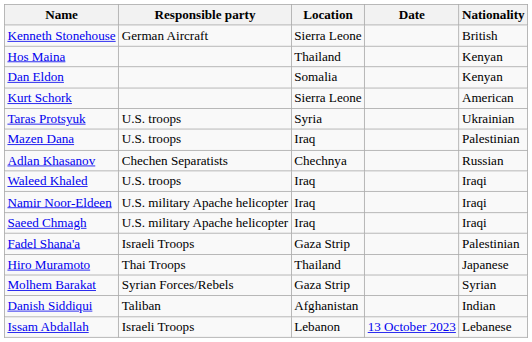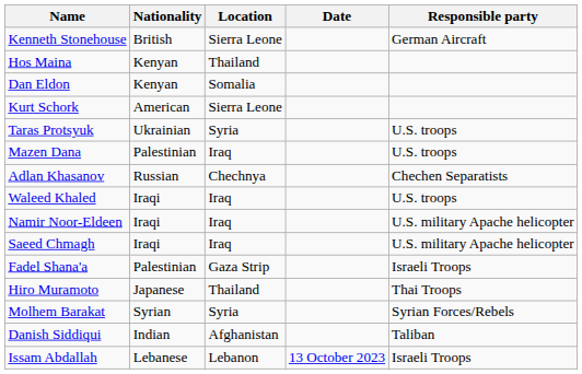 <table class="sortable wikitable">
 <tr>
 <th scope="col">Name</th>
-<th scope="col">Responsible party</th>
+<th scope="col">Nationality</th>
 <th scope="col">Location</th>
 <th scope="col">Date</th>
-<th scope="col">Nationality</th>
+<th scope="col">Responsible party</th>
 </tr>
 <tr>
 <td><a href='#'>Kenneth Stonehouse</a></td>
-<td>German Aircraft</td>
+<td>British</td>
 <td>Sierra Leone</td>
 <td><a href='#'></a></td>
-<td>British</td>
+<td>German Aircraft</td>
 </tr>
 <tr>
 <td><a href='#'>Hos Maina</a></td>
-<td></td>
+<td>Kenyan</td>
 <td>Thailand</td>
 <td><a href='#'></a></td>
-<td>Kenyan</td>
+<td></td>
 </tr>
 <tr>
 <td><a href='#'>Dan Eldon</a></td>
-<td></td>
+<td>Kenyan</td>
 <td>Somalia</td>
 <td><a href='#'></a></td>
-<td>Kenyan</td>
+<td></td>
 </tr>
 <tr>
 <td><a href='#'>Kurt Schork</a></td>
-<td></td>
+<td>American</td>
 <td>Sierra Leone</td>
 <td><a href='#'></a></td>
-<td>American</td>
+<td></td>
 </tr>
 <tr>
 <td><a href='#'>Taras Protsyuk</a></td>
-<td>U.S. troops</td>
+<td>Ukrainian</td>
 <td>Syria</td>
 <td><a href='#'></a></td>
-<td>Ukrainian</td>
+<td>U.S. troops</td>
 </tr>
 <tr>
 <td><a href='#'>Mazen Dana</a></td>
-<td>U.S. troops</td>
+<td>Palestinian</td>
 <td>Iraq</td>
 <td><a href='#'></a></td>
-<td>Palestinian</td>
+<td>U.S. troops</td>
 </tr>
 <tr>
 <td><a href='#'>Adlan Khasanov</a></td>
-<td>Chechen Separatists</td>
+<td>Russian</td>
 <td>Chechnya</td>
 <td><a href='#'></a></td>
-<td>Russian</td>
+<td>Chechen Separatists</td>
 </tr>
 <tr>
 <td><a href='#'>Waleed Khaled</a></td>
-<td>U.S. troops</td>
+<td>Iraqi</td>
 <td>Iraq</td>
 <td><a href='#'></a></td>
-<td>Iraqi</td>
+<td>U.S. troops</td>
 </tr>
 <tr>
 <td><a href='#'>Namir Noor-Eldeen</a></td>
-<td>U.S. military Apache helicopter</td>
+<td>Iraqi</td>
 <td>Iraq</td>
 <td><a href='#'></a></td>
-<td>Iraqi</td>
+<td>U.S. military Apache helicopter</td>
 </tr>
 <tr>
 <td><a href='#'>Saeed Chmagh</a></td>
-<td>U.S. military Apache helicopter</td>
+<td>Iraqi</td>
 <td>Iraq</td>
 <td><a href='#'></a></td>
-<td>Iraqi</td>
+<td>U.S. military Apache helicopter</td>
 </tr>
 <tr>
 <td><a href='#'>Fadel Shana'a</a></td>
-<td>Israeli Troops</td>
+<td>Palestinian</td>
 <td>Gaza Strip</td>
 <td><a href='#'></a></td>
-<td>Palestinian</td>
+<td>Israeli Troops</td>
 </tr>
 <tr>
 <td><a href='#'>Hiro Muramoto</a></td>
-<td>Thai Troops</td>
+<td>Japanese</td>
 <td>Thailand</td>
 <td><a href='#'></a></td>
-<td>Japanese</td>
+<td>Thai Troops</td>
 </tr>
 <tr>
 <td><a href='#'>Molhem Barakat</a></td>
+<td>Syrian</td>
+<td>Syria</td>
+<td><a href='#'></a></td>
 <td>Syrian Forces/Rebels</td>
-<td>Gaza Strip</td>
-<td><a href='#'></a></td>
-<td>Syrian</td>
 </tr>
 <tr>
 <td><a href='#'>Danish Siddiqui</a></td>
-<td>Taliban</td>
+<td>Indian</td>
 <td>Afghanistan</td>
 <td><a href='#'></a></td>
-<td>Indian</td>
+<td>Taliban</td>
 </tr>
 <tr>
 <td><a href='#'>Issam Abdallah</a></td>
-<td>Israeli Troops</td>
+<td>Lebanese</td>
 <td>Lebanon</td>
 <td><a href='#'>13 October 2023</a></td>
-<td>Lebanese</td>
+<td>Israeli Troops</td>
 </tr>
 </table>
